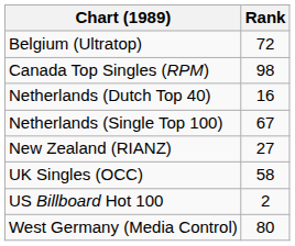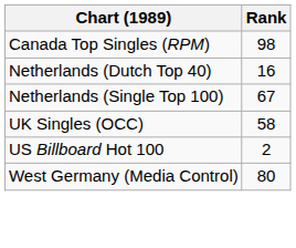 <table class="wikitable sortable plainrowheaders">
 <tr>
 <th>Chart (1989)</th>
 <th>Rank</th>
-</tr>
-<tr>
-<td>Belgium (Ultratop)</td>
-<td align="center">72</td>
 </tr>
 <tr>
 <td>Canada Top Singles (<em>RPM</em>)</td>
 <td align="center">98</td>
 </tr>
 <tr>
 <td>Netherlands (Dutch Top 40)</td>
 <td align="center">16</td>
 </tr>
 <tr>
 <td>Netherlands (Single Top 100)</td>
 <td align="center">67</td>
 </tr>
 <tr>
-<td>New Zealand (RIANZ)</td>
-<td align="center">27</td>
-</tr>
-<tr>
 <td>UK Singles (OCC)</td>
 <td align="center">58</td>
 </tr>
 <tr>
 <td>US <em>Billboard</em> Hot 100</td>
 <td align="center">2</td>
 </tr>
 <tr>
 <td>West Germany (Media Control)</td>
 <td align="center">80</td>
 </tr>
 </table>
